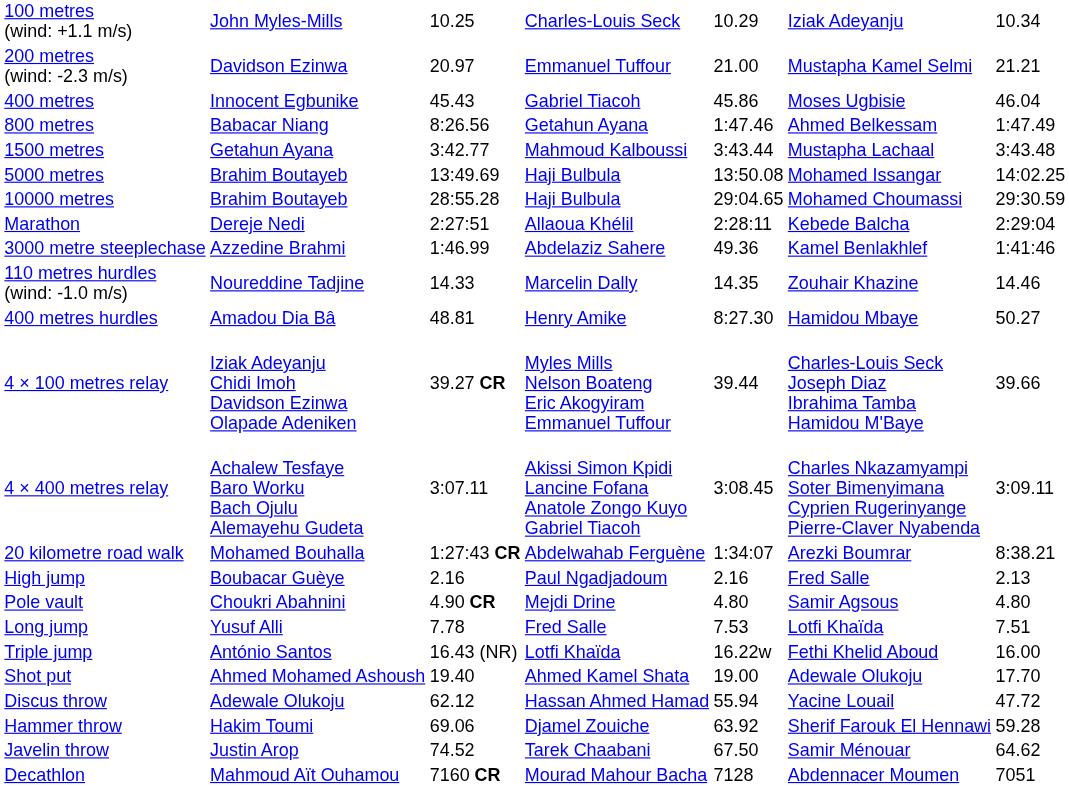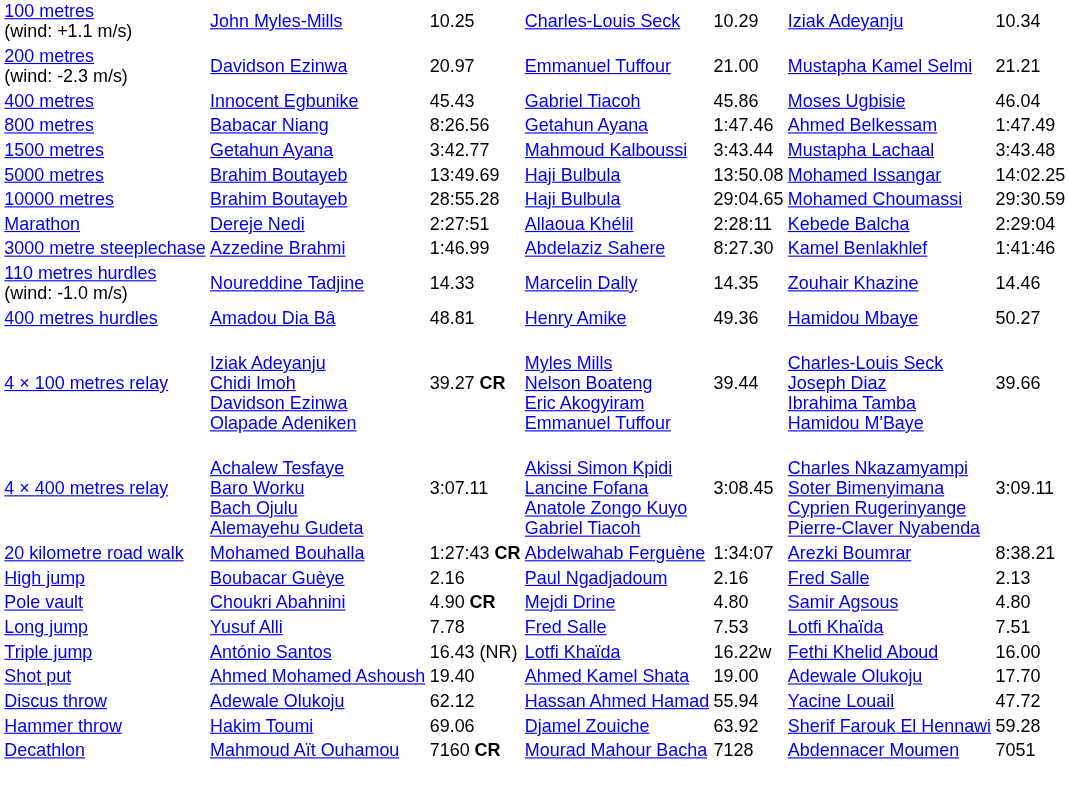 <table>
 <tr>
 <td><a href='#'>100 metres</a><br>(wind: +1.1 m/s)</td>
 <td><a href='#'>John Myles-Mills</a><br> </td>
 <td>10.25</td>
 <td><a href='#'>Charles-Louis Seck</a><br> </td>
 <td>10.29</td>
 <td><a href='#'>Iziak Adeyanju</a><br> </td>
 <td>10.34</td>
 </tr>
 <tr>
 <td><a href='#'>200 metres</a><br>(wind: -2.3 m/s)</td>
 <td><a href='#'>Davidson Ezinwa</a><br> </td>
 <td>20.97</td>
 <td><a href='#'>Emmanuel Tuffour</a><br> </td>
 <td>21.00</td>
 <td><a href='#'>Mustapha Kamel Selmi</a><br> </td>
 <td>21.21</td>
 </tr>
 <tr>
 <td><a href='#'>400 metres</a></td>
 <td><a href='#'>Innocent Egbunike</a><br> </td>
 <td>45.43</td>
 <td><a href='#'>Gabriel Tiacoh</a><br> </td>
 <td>45.86</td>
 <td><a href='#'>Moses Ugbisie</a><br> </td>
 <td>46.04</td>
 </tr>
 <tr>
 <td><a href='#'>800 metres</a></td>
 <td><a href='#'>Babacar Niang</a><br> </td>
 <td>8:26.56</td>
 <td><a href='#'>Getahun Ayana</a><br> </td>
 <td>1:47.46</td>
 <td><a href='#'>Ahmed Belkessam</a><br> </td>
 <td>1:47.49</td>
 </tr>
 <tr>
 <td><a href='#'>1500 metres</a></td>
 <td><a href='#'>Getahun Ayana</a><br> </td>
 <td>3:42.77</td>
 <td><a href='#'>Mahmoud Kalboussi</a><br> </td>
 <td>3:43.44</td>
 <td><a href='#'>Mustapha Lachaal</a><br> </td>
 <td>3:43.48</td>
 </tr>
 <tr>
 <td><a href='#'>5000 metres</a></td>
 <td><a href='#'>Brahim Boutayeb</a><br> </td>
 <td>13:49.69</td>
 <td><a href='#'>Haji Bulbula</a><br> </td>
 <td>13:50.08</td>
 <td><a href='#'>Mohamed Issangar</a><br> </td>
 <td>14:02.25</td>
 </tr>
 <tr>
 <td><a href='#'>10000 metres</a></td>
 <td><a href='#'>Brahim Boutayeb</a><br> </td>
 <td>28:55.28</td>
 <td><a href='#'>Haji Bulbula</a><br> </td>
 <td>29:04.65</td>
 <td><a href='#'>Mohamed Choumassi</a><br> </td>
 <td>29:30.59</td>
 </tr>
 <tr>
 <td><a href='#'>Marathon</a></td>
 <td><a href='#'>Dereje Nedi</a><br> </td>
 <td>2:27:51</td>
 <td><a href='#'>Allaoua Khélil</a><br> </td>
 <td>2:28:11</td>
 <td><a href='#'>Kebede Balcha</a><br> </td>
 <td>2:29:04</td>
 </tr>
 <tr>
 <td><a href='#'>3000 metre steeplechase</a></td>
 <td><a href='#'>Azzedine Brahmi</a><br> </td>
 <td>1:46.99</td>
 <td><a href='#'>Abdelaziz Sahere</a><br> </td>
-<td>49.36</td>
+<td>8:27.30</td>
 <td><a href='#'>Kamel Benlakhlef</a><br> </td>
 <td>1:41:46</td>
 </tr>
 <tr>
 <td><a href='#'>110 metres hurdles</a><br>(wind: -1.0 m/s)</td>
 <td><a href='#'>Noureddine Tadjine</a><br> </td>
 <td>14.33</td>
 <td><a href='#'>Marcelin Dally</a><br> </td>
 <td>14.35</td>
 <td><a href='#'>Zouhair Khazine</a><br> </td>
 <td>14.46</td>
 </tr>
 <tr>
 <td><a href='#'>400 metres hurdles</a></td>
 <td><a href='#'>Amadou Dia Bâ</a><br> </td>
 <td>48.81</td>
 <td><a href='#'>Henry Amike</a><br> </td>
-<td>8:27.30</td>
+<td>49.36</td>
 <td><a href='#'>Hamidou Mbaye</a><br> </td>
 <td>50.27</td>
 </tr>
 <tr>
 <td><a href='#'>4 × 100 metres relay</a></td>
 <td><br><a href='#'>Iziak Adeyanju</a><br><a href='#'>Chidi Imoh</a><br><a href='#'>Davidson Ezinwa</a><br><a href='#'>Olapade Adeniken</a></td>
 <td>39.27 <strong>CR</strong></td>
 <td><br><a href='#'>Myles Mills</a><br><a href='#'>Nelson Boateng</a><br><a href='#'>Eric Akogyiram</a><br><a href='#'>Emmanuel Tuffour</a></td>
 <td>39.44</td>
 <td><br><a href='#'>Charles-Louis Seck</a><br><a href='#'>Joseph Diaz</a><br><a href='#'>Ibrahima Tamba</a><br><a href='#'>Hamidou M'Baye</a></td>
 <td>39.66</td>
 </tr>
 <tr>
 <td><a href='#'>4 × 400 metres relay</a></td>
 <td><br><a href='#'>Achalew Tesfaye</a><br><a href='#'>Baro Worku</a><br><a href='#'>Bach Ojulu</a><br><a href='#'>Alemayehu Gudeta</a></td>
 <td>3:07.11</td>
 <td><br><a href='#'>Akissi Simon Kpidi</a><br><a href='#'>Lancine Fofana</a><br><a href='#'>Anatole Zongo Kuyo</a><br><a href='#'>Gabriel Tiacoh</a></td>
 <td>3:08.45</td>
 <td><br><a href='#'>Charles Nkazamyampi</a><br><a href='#'>Soter Bimenyimana</a><br><a href='#'>Cyprien Rugerinyange</a><br><a href='#'>Pierre-Claver Nyabenda</a></td>
 <td>3:09.11</td>
 </tr>
 <tr>
 <td><a href='#'>20 kilometre road walk</a></td>
 <td><a href='#'>Mohamed Bouhalla</a><br> </td>
 <td>1:27:43 <strong>CR</strong></td>
 <td><a href='#'>Abdelwahab Ferguène</a><br> </td>
 <td>1:34:07</td>
 <td><a href='#'>Arezki Boumrar</a><br> </td>
 <td>8:38.21</td>
 </tr>
 <tr>
 <td><a href='#'>High jump</a></td>
 <td><a href='#'>Boubacar Guèye</a><br> </td>
 <td>2.16</td>
 <td><a href='#'>Paul Ngadjadoum</a><br> </td>
 <td>2.16</td>
 <td><a href='#'>Fred Salle</a><br> </td>
 <td>2.13</td>
 </tr>
 <tr>
 <td><a href='#'>Pole vault</a></td>
 <td><a href='#'>Choukri Abahnini</a><br> </td>
 <td>4.90 <strong>CR</strong></td>
 <td><a href='#'>Mejdi Drine</a><br> </td>
 <td>4.80</td>
 <td><a href='#'>Samir Agsous</a><br> </td>
 <td>4.80</td>
 </tr>
 <tr>
 <td><a href='#'>Long jump</a></td>
 <td><a href='#'>Yusuf Alli</a><br> </td>
 <td>7.78</td>
 <td><a href='#'>Fred Salle</a><br> </td>
 <td>7.53</td>
 <td><a href='#'>Lotfi Khaïda</a><br> </td>
 <td>7.51</td>
 </tr>
 <tr>
 <td><a href='#'>Triple jump</a></td>
 <td><a href='#'>António Santos</a><br> </td>
 <td>16.43 (NR)</td>
 <td><a href='#'>Lotfi Khaïda</a><br> </td>
 <td>16.22w</td>
 <td><a href='#'>Fethi Khelid Aboud</a><br> </td>
 <td>16.00</td>
 </tr>
 <tr>
 <td><a href='#'>Shot put</a></td>
 <td><a href='#'>Ahmed Mohamed Ashoush</a><br> </td>
 <td>19.40</td>
 <td><a href='#'>Ahmed Kamel Shata</a><br> </td>
 <td>19.00</td>
 <td><a href='#'>Adewale Olukoju</a><br> </td>
 <td>17.70</td>
 </tr>
 <tr>
 <td><a href='#'>Discus throw</a></td>
 <td><a href='#'>Adewale Olukoju</a><br> </td>
 <td>62.12</td>
 <td><a href='#'>Hassan Ahmed Hamad</a><br> </td>
 <td>55.94</td>
 <td><a href='#'>Yacine Louail</a><br> </td>
 <td>47.72</td>
 </tr>
 <tr>
 <td><a href='#'>Hammer throw</a></td>
 <td><a href='#'>Hakim Toumi</a><br> </td>
 <td>69.06</td>
 <td><a href='#'>Djamel Zouiche</a><br> </td>
 <td>63.92</td>
 <td><a href='#'>Sherif Farouk El Hennawi</a><br> </td>
 <td>59.28</td>
 </tr>
 <tr>
-<td><a href='#'>Javelin throw</a></td>
-<td><a href='#'>Justin Arop</a><br> </td>
-<td>74.52</td>
-<td><a href='#'>Tarek Chaabani</a><br> </td>
-<td>67.50</td>
-<td><a href='#'>Samir Ménouar</a><br> </td>
-<td>64.62</td>
-</tr>
-<tr>
 <td><a href='#'>Decathlon</a></td>
 <td><a href='#'>Mahmoud Aït Ouhamou</a><br> </td>
 <td>7160 <strong>CR</strong></td>
 <td><a href='#'>Mourad Mahour Bacha</a><br> </td>
 <td>7128</td>
 <td><a href='#'>Abdennacer Moumen</a><br> </td>
 <td>7051</td>
 </tr>
 </table>
